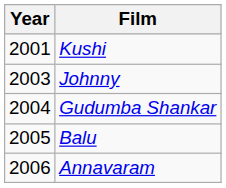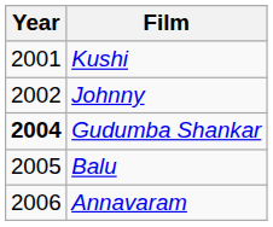 <table class="wikitable">
 <tr style="background:#ccc;">
 <th>Year</th>
 <th>Film</th>
 </tr>
 <tr>
 <td>2001</td>
 <td><em><a href='#'>Kushi</a></em></td>
 </tr>
 <tr>
-<td>2003</td>
+<td>2002</td>
 <td><em><a href='#'>Johnny</a></em></td>
 </tr>
 <tr>
-<td>2004</td>
+<td><strong>2004</strong></td>
 <td><em><a href='#'>Gudumba Shankar</a></em></td>
 </tr>
 <tr>
 <td>2005</td>
 <td><em><a href='#'>Balu</a></em></td>
 </tr>
 <tr>
 <td>2006</td>
 <td><em><a href='#'>Annavaram</a></em></td>
 </tr>
 </table>
